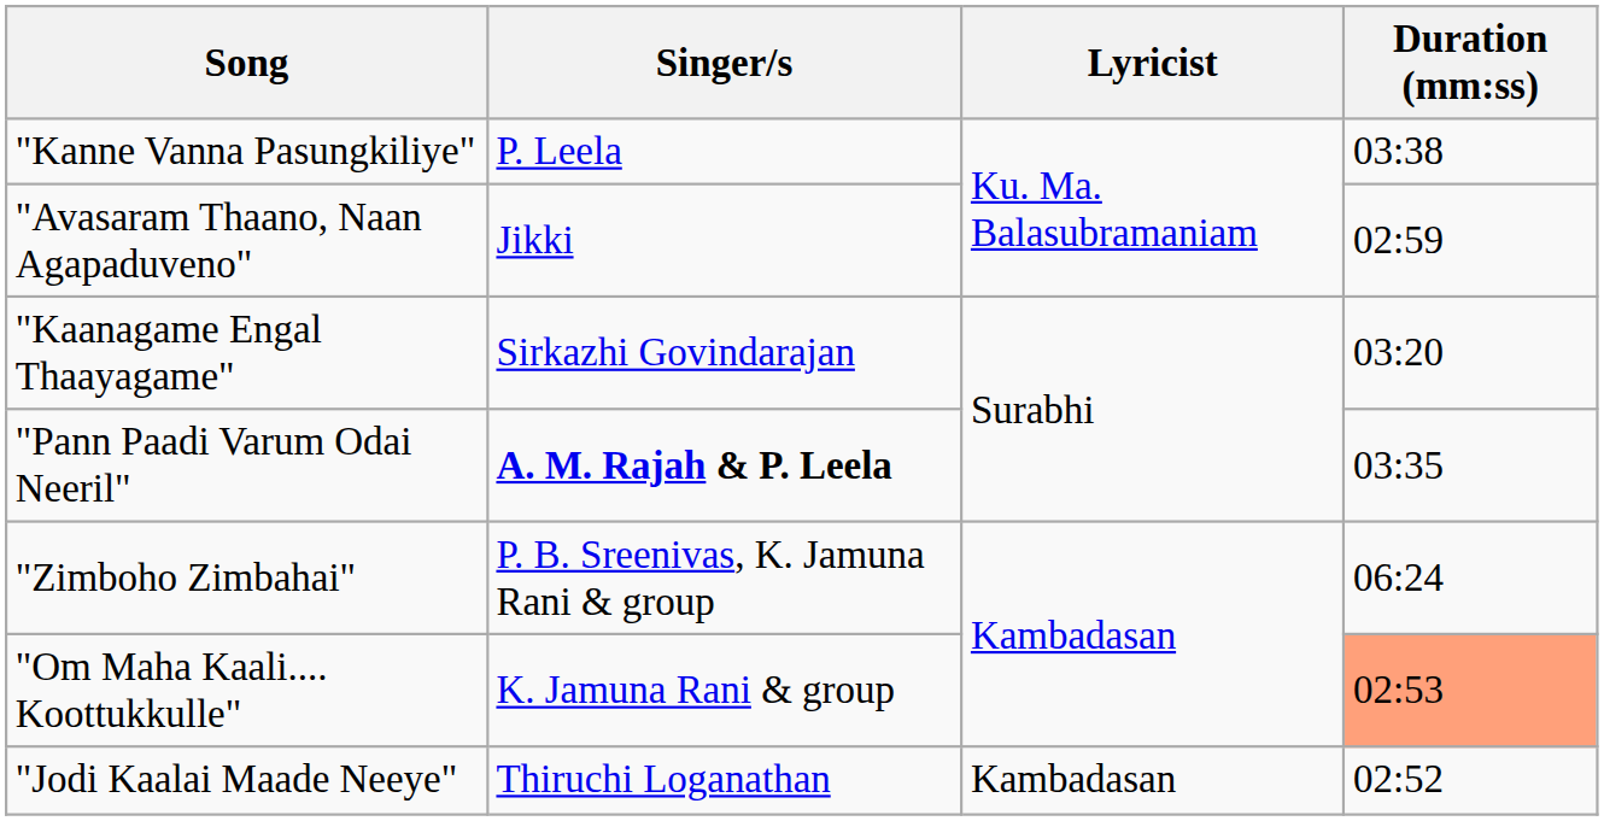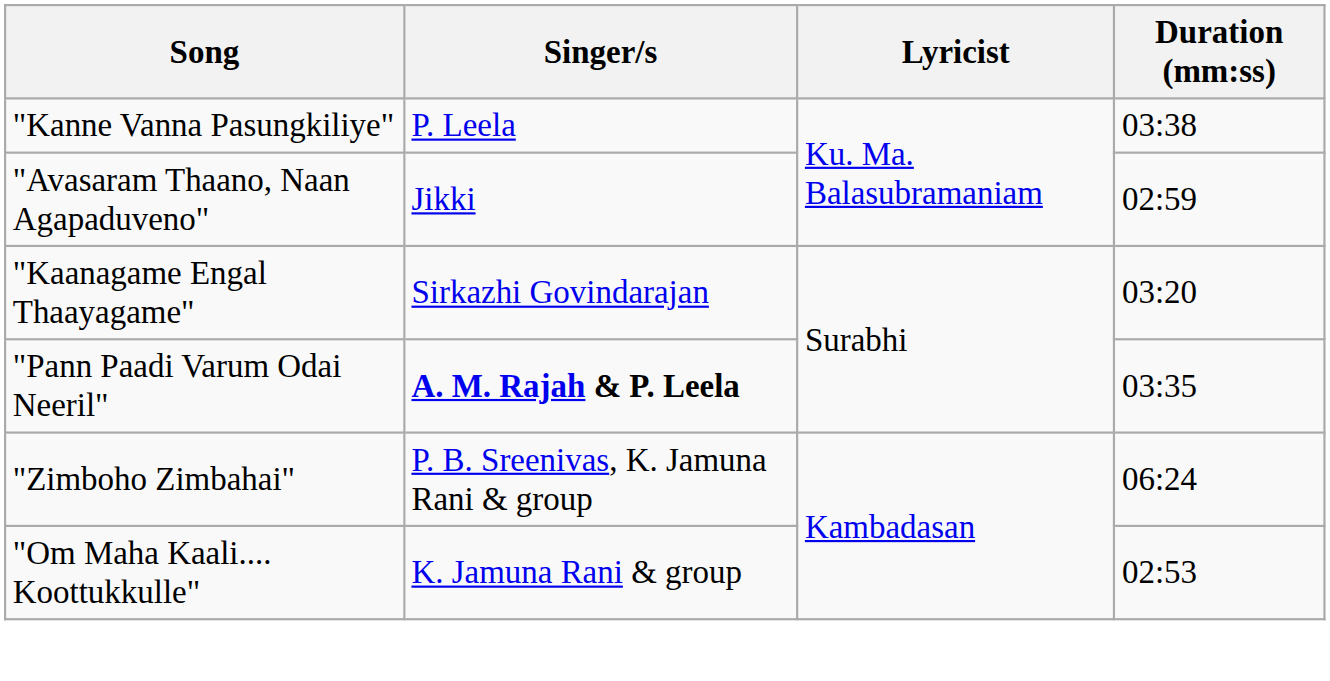 <table class="wikitable" style="font-size:95%;">
 <tr>
 <th>Song</th>
 <th>Singer/s</th>
 <th>Lyricist</th>
 <th>Duration (mm:ss)</th>
 </tr>
 <tr>
 <td>"Kanne Vanna Pasungkiliye"</td>
 <td><a href='#'>P. Leela</a></td>
 <td rowspan="2"><a href='#'>Ku. Ma. Balasubramaniam</a></td>
 <td>03:38</td>
 </tr>
 <tr>
 <td>"Avasaram Thaano, Naan Agapaduveno"</td>
 <td><a href='#'>Jikki</a></td>
 <td>02:59</td>
 </tr>
 <tr>
 <td>"Kaanagame Engal Thaayagame"</td>
 <td><a href='#'>Sirkazhi Govindarajan</a></td>
 <td rowspan="2">Surabhi</td>
 <td>03:20</td>
 </tr>
 <tr>
 <td>"Pann Paadi Varum Odai Neeril"</td>
 <td><strong><a href='#'>A. M. Rajah</a> & P. Leela</strong></td>
 <td>03:35</td>
 </tr>
 <tr>
 <td>"Zimboho Zimbahai"</td>
 <td><a href='#'>P. B. Sreenivas</a>, K. Jamuna Rani & group</td>
 <td rowspan="2"><a href='#'>Kambadasan</a></td>
 <td>06:24</td>
 </tr>
 <tr>
 <td>"Om Maha Kaali.... Koottukkulle"</td>
 <td><a href='#'>K. Jamuna Rani</a> & group</td>
-<td style="background: lightsalmon;">02:53</td>
-</tr>
-<tr>
-<td>"Jodi Kaalai Maade Neeye"</td>
-<td><a href='#'>Thiruchi Loganathan</a></td>
-<td>Kambadasan</td>
-<td>02:52</td>
+<td>02:53</td>
 </tr>
 </table>
